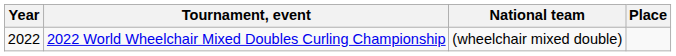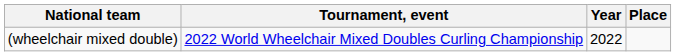 <table class="wikitable">
 <tr>
+<th scope="col">National team</th>
+<th scope="col">Tournament, event</th>
 <th scope="col">Year</th>
-<th scope="col">Tournament, event</th>
-<th scope="col">National team</th>
 <th scope="col">Place</th>
 </tr>
 <tr>
+<td> (wheelchair mixed double)</td>
+<td><a href='#'>2022 World Wheelchair Mixed Doubles Curling Championship</a></td>
 <td>2022</td>
-<td><a href='#'>2022 World Wheelchair Mixed Doubles Curling Championship</a></td>
-<td> (wheelchair mixed double)</td>
 <td></td>
 </tr>
 </table>
